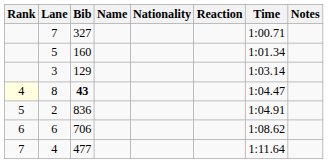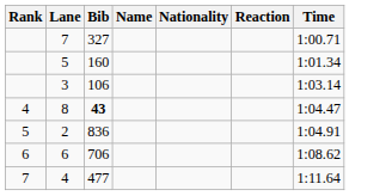 <table class="wikitable sortable" style="text-align:center">
 <tr>
 <th>Rank</th>
 <th>Lane</th>
 <th>Bib</th>
 <th>Name</th>
 <th>Nationality</th>
 <th>Reaction</th>
 <th>Time</th>
-<th>Notes</th>
 </tr>
 <tr>
 <td></td>
 <td>7</td>
 <td>327</td>
 <td align=left></td>
 <td align=left></td>
 <td></td>
 <td>1:00.71</td>
-<td></td>
 </tr>
 <tr>
 <td></td>
 <td>5</td>
 <td>160</td>
 <td align=left></td>
 <td align=left></td>
 <td></td>
 <td>1:01.34</td>
-<td></td>
 </tr>
 <tr>
 <td></td>
 <td>3</td>
-<td>129</td>
+<td>106</td>
 <td align=left></td>
 <td align=left></td>
 <td></td>
 <td>1:03.14</td>
-<td></td>
 </tr>
 <tr>
-<td style="background: lightyellow;">4</td>
+<td>4</td>
 <td>8</td>
 <td><strong>43</strong></td>
 <td align=left></td>
 <td align=left></td>
 <td></td>
 <td>1:04.47</td>
-<td></td>
 </tr>
 <tr>
 <td>5</td>
 <td>2</td>
 <td>836</td>
 <td align=left></td>
 <td align=left></td>
 <td></td>
 <td>1:04.91</td>
-<td></td>
 </tr>
 <tr>
 <td>6</td>
 <td>6</td>
 <td>706</td>
 <td align=left></td>
 <td align=left></td>
 <td></td>
 <td>1:08.62</td>
-<td></td>
 </tr>
 <tr>
 <td>7</td>
 <td>4</td>
 <td>477</td>
 <td align=left></td>
 <td align=left></td>
 <td></td>
 <td>1:11.64</td>
-<td></td>
 </tr>
 </table>
